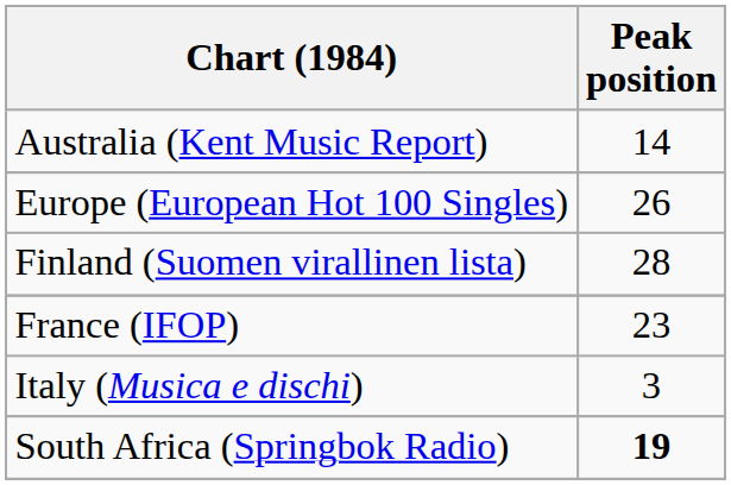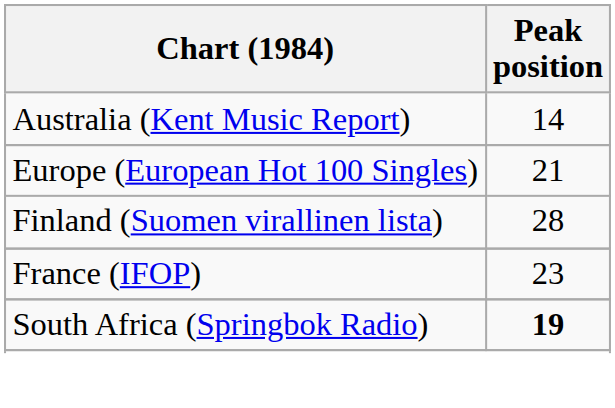 <table class="wikitable sortable">
 <tr>
 <th>Chart (1984)</th>
 <th>Peak<br>position</th>
 </tr>
 <tr>
 <td>Australia (<a href='#'>Kent Music Report</a>)</td>
 <td style="text-align:center;">14</td>
 </tr>
 <tr>
 </tr>
 <tr>
 </tr>
 <tr>
 </tr>
 <tr>
 <td>Europe (<a href='#'>European Hot 100 Singles</a>)</td>
-<td style="text-align:center;">26</td>
+<td style="text-align:center;">21</td>
 </tr>
 <tr>
 <td>Finland (<a href='#'>Suomen virallinen lista</a>)</td>
 <td style="text-align:center;">28</td>
 </tr>
 <tr>
 </tr>
 <tr>
 <td>France (<a href='#'>IFOP</a>)</td>
 <td style="text-align:center;">23</td>
-</tr>
-<tr>
-<td>Italy (<em><a href='#'>Musica e dischi</a></em>)</td>
-<td style="text-align:center;">3</td>
 </tr>
 <tr>
 </tr>
 <tr>
 </tr>
 <tr>
 </tr>
 <tr>
 <td>South Africa (<a href='#'>Springbok Radio</a>)</td>
 <td style="text-align:center;"><strong>19</strong></td>
 </tr>
 <tr>
 </tr>
 <tr>
 </tr>
 <tr>
 </tr>
 <tr>
 </tr>
 <tr>
 </tr>
 <tr>
 </tr>
 </table>
